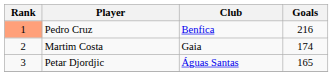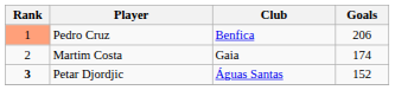 <table class="wikitable sortable" style="text-align: center;">
 <tr>
 <th width="50">Rank</th>
 <th width="200">Player</th>
 <th width="150">Club</th>
 <th width="60">Goals</th>
 </tr>
 <tr>
 <td style="background: lightsalmon;">1</td>
 <td style="text-align: left;"> Pedro Cruz</td>
 <td style="text-align: left;"><a href='#'>Benfica</a></td>
-<td>216</td>
+<td>206</td>
 </tr>
 <tr>
 <td>2</td>
 <td style="text-align: left;"> Martim Costa</td>
 <td style="text-align: left;">Gaia</td>
 <td>174</td>
 </tr>
 <tr>
-<td>3</td>
+<td><strong>3</strong></td>
 <td style="text-align: left;"> Petar Djordjic</td>
 <td style="text-align: left;"><a href='#'>Águas Santas</a></td>
-<td>165</td>
+<td>152</td>
 </tr>
 <tr>
 </tr>
 </table>
